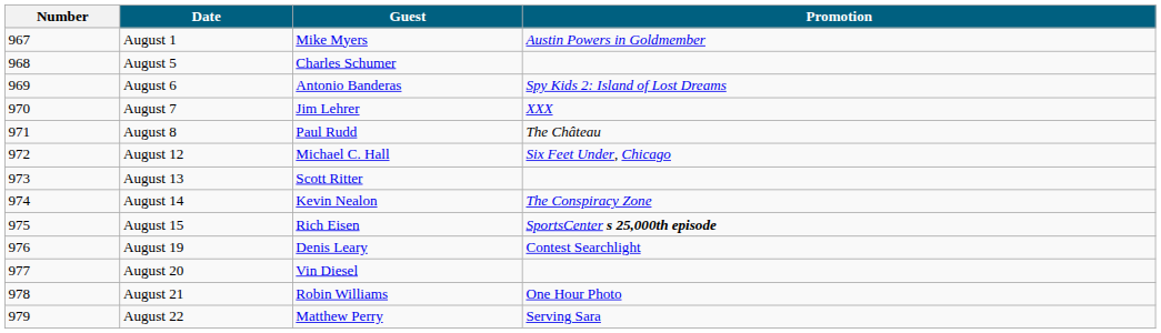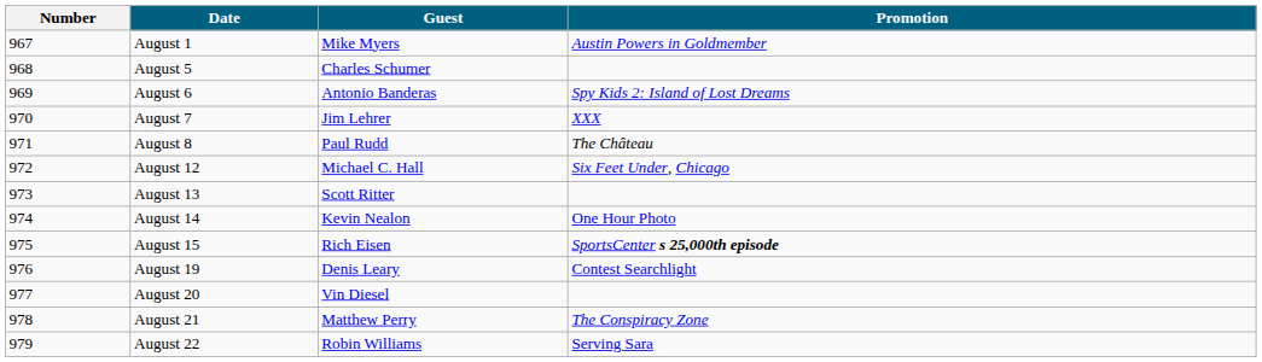 <table class="wikitable" width="100%">
 <tr bgcolor="#CCCCCC">
 <th>Number</th>
 <th width="15%" style="background:#006080; color:#FFFFFF">Date</th>
 <th width="20%" style="background:#006080; color:#FFFFFF">Guest</th>
 <th width="55%" style="background:#006080; color:#FFFFFF">Promotion</th>
 </tr>
 <tr>
 <td>967</td>
 <td>August 1</td>
 <td><a href='#'>Mike Myers</a></td>
 <td><em><a href='#'>Austin Powers in Goldmember</a></em></td>
 </tr>
 <tr>
 <td>968</td>
 <td>August 5</td>
 <td><a href='#'>Charles Schumer</a></td>
 <td></td>
 </tr>
 <tr>
 <td>969</td>
 <td>August 6</td>
 <td><a href='#'>Antonio Banderas</a></td>
 <td><em><a href='#'>Spy Kids 2: Island of Lost Dreams</a></em></td>
 </tr>
 <tr>
 <td>970</td>
 <td>August 7</td>
 <td><a href='#'>Jim Lehrer</a></td>
 <td><em><a href='#'>XXX</a></em></td>
 </tr>
 <tr>
 <td>971</td>
 <td>August 8</td>
 <td><a href='#'>Paul Rudd</a></td>
 <td><em>The Château</em></td>
 </tr>
 <tr>
 <td>972</td>
 <td>August 12</td>
 <td><a href='#'>Michael C. Hall</a></td>
 <td><em><a href='#'>Six Feet Under</a></em>, <em><a href='#'>Chicago</a></em></td>
 </tr>
 <tr>
 <td>973</td>
 <td>August 13</td>
 <td><a href='#'>Scott Ritter</a></td>
 <td></td>
 </tr>
 <tr>
 <td>974</td>
 <td>August 14</td>
 <td><a href='#'>Kevin Nealon</a></td>
-<td><em><a href='#'>The Conspiracy Zone</a></em></td>
+<td></em><a href='#'>One Hour Photo</a><em></td>
 </tr>
 <tr>
 <td>975</td>
 <td>August 15</td>
 <td><a href='#'>Rich Eisen</a></td>
 <td><em><a href='#'>SportsCenter</a><strong> s 25,000th episode</td>
 </tr>
 <tr>
 <td>976</td>
 <td>August 19</td>
 <td><a href='#'>Denis Leary</a></td>
 <td></em><a href='#'>Contest Searchlight</a><em></td>
 </tr>
 <tr>
 <td>977</td>
 <td>August 20</td>
 <td><a href='#'>Vin Diesel</a></td>
 <td></td>
 </tr>
 <tr>
 <td>978</td>
 <td>August 21</td>
-<td><a href='#'>Robin Williams</a></td>
-<td></em><a href='#'>One Hour Photo</a><em></td>
+<td><a href='#'>Matthew Perry</a></td>
+<td><em><a href='#'>The Conspiracy Zone</a></em></td>
 </tr>
 <tr>
 <td>979</td>
 <td>August 22</td>
-<td><a href='#'>Matthew Perry</a></td>
+<td><a href='#'>Robin Williams</a></td>
 <td></em><a href='#'>Serving Sara</a><em></td>
 </tr>
 </table>
